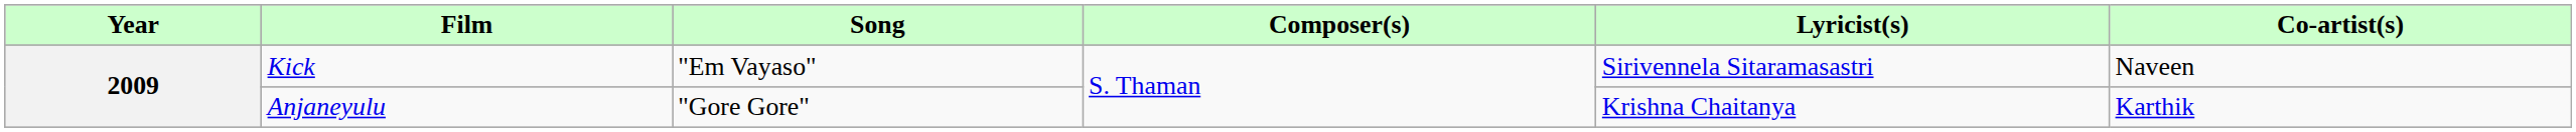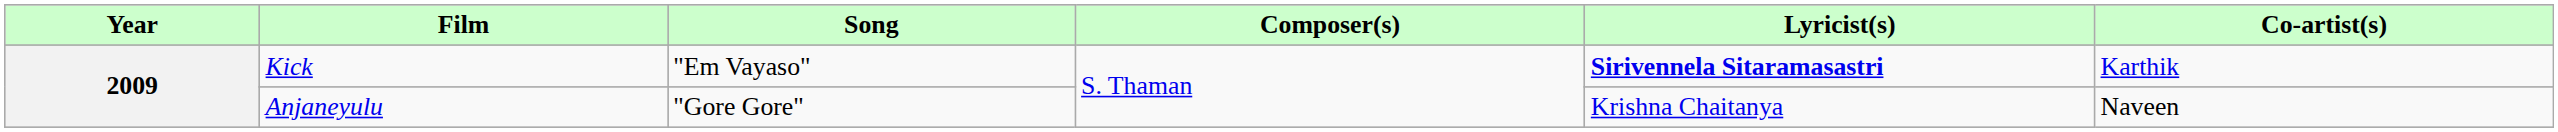 <table class="wikitable plainrowheaders" width="100%" textcolor:#000;">
 <tr style="background:#cfc; text-align:center;">
 <td scope="col" width=10%><strong>Year</strong></td>
 <td scope="col" width=16%><strong>Film</strong></td>
 <td scope="col" width=16%><strong>Song</strong></td>
 <td scope="col" width=20%><strong>Composer(s)</strong></td>
 <td scope="col" width=20%><strong>Lyricist(s)</strong></td>
 <td scope="col" width=28%><strong>Co-artist(s)</strong></td>
 </tr>
 <tr>
 <th scope="row" rowspan="2">2009</th>
 <td ! scope="row"><em><a href='#'>Kick</a></em></td>
 <td>"Em Vayaso"</td>
 <td rowspan="2"><a href='#'>S. Thaman</a></td>
-<td><a href='#'>Sirivennela Sitaramasastri</a></td>
-<td>Naveen</td>
+<td><strong><a href='#'>Sirivennela Sitaramasastri</a></strong></td>
+<td><a href='#'>Karthik</a></td>
 </tr>
 <tr>
 <td ! scope="row"><em><a href='#'>Anjaneyulu</a></em></td>
 <td>"Gore Gore"</td>
 <td><a href='#'>Krishna Chaitanya</a></td>
-<td><a href='#'>Karthik</a></td>
+<td>Naveen</td>
 </tr>
 </table>
